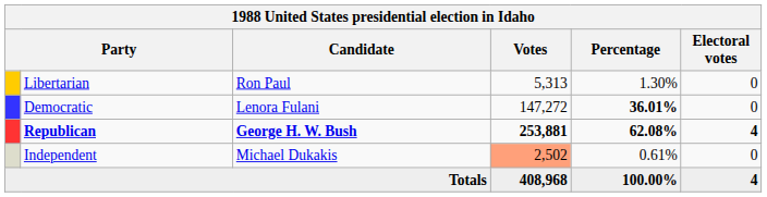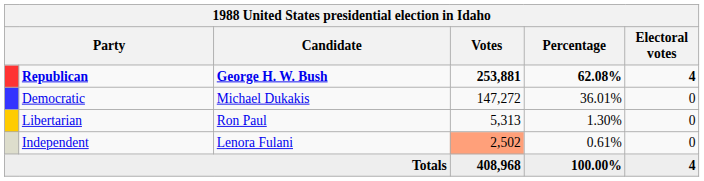 <table class="wikitable" style="font-size: 95%;">
 <tr>
 <th colspan="6">1988 United States presidential election in Idaho</th>
 </tr>
 <tr>
 <th colspan="2" style="width: 15em">Party</th>
 <th style="width: 17em">Candidate</th>
 <th style="width: 5em">Votes</th>
 <th style="width: 7em">Percentage</th>
 <th style="width: 5em">Electoral votes</th>
 </tr>
 <tr>
+<th style="background:#f33; width:3px;"></th>
+<td style="width: 130px"><strong><a href='#'>Republican</a></strong></td>
+<td><strong><a href='#'>George H. W. Bush</a></strong></td>
+<td style="text-align:right;"><strong>253,881</strong></td>
+<td style="text-align:right;"><strong>62.08%</strong></td>
+<td style="text-align:right;"><strong>4</strong></td>
+</tr>
+<tr>
+<th style="background:#33f; width:3px;"></th>
+<td style="width: 130px"><a href='#'>Democratic</a></td>
+<td><a href='#'>Michael Dukakis</a></td>
+<td style="text-align:right;">147,272</td>
+<td style="text-align:right;">36.01%</td>
+<td style="text-align:right;">0</td>
+</tr>
+<tr>
 <th style="background:#FFCC00; width:3px;"></th>
 <td style="width: 130px"><a href='#'>Libertarian</a></td>
 <td><a href='#'>Ron Paul</a></td>
 <td style="text-align:right;">5,313</td>
 <td style="text-align:right;">1.30%</td>
 <td style="text-align:right;">0</td>
 </tr>
 <tr>
-<th style="background:#33f; width:3px;"></th>
-<td style="width: 130px"><a href='#'>Democratic</a></td>
-<td><a href='#'>Lenora Fulani</a></td>
-<td style="text-align:right;">147,272</td>
-<td style="text-align:right;"><strong>36.01%</strong></td>
-<td style="text-align:right;">0</td>
-</tr>
-<tr>
-<th style="background:#f33; width:3px;"></th>
-<td style="width: 130px"><strong><a href='#'>Republican</a></strong></td>
-<td><strong><a href='#'>George H. W. Bush</a></strong></td>
-<td style="text-align:right;"><strong>253,881</strong></td>
-<td style="text-align:right;"><strong>62.08%</strong></td>
-<td style="text-align:right;"><strong>4</strong></td>
-</tr>
-<tr>
 <th style="background:#DDDDCC; width:3px;"></th>
 <td style="width: 130px"><a href='#'>Independent</a></td>
-<td><a href='#'>Michael Dukakis</a></td>
+<td><a href='#'>Lenora Fulani</a></td>
 <td style="background: lightsalmon; text-align:right;">2,502</td>
 <td style="text-align:right;">0.61%</td>
 <td style="text-align:right;">0</td>
 </tr>
 <tr style="background:#eee; text-align:right;">
 <td colspan="3"><strong>Totals</strong></td>
 <td><strong>408,968</strong></td>
 <td><strong>100.00%</strong></td>
 <td><strong>4</strong></td>
 </tr>
 </table>
